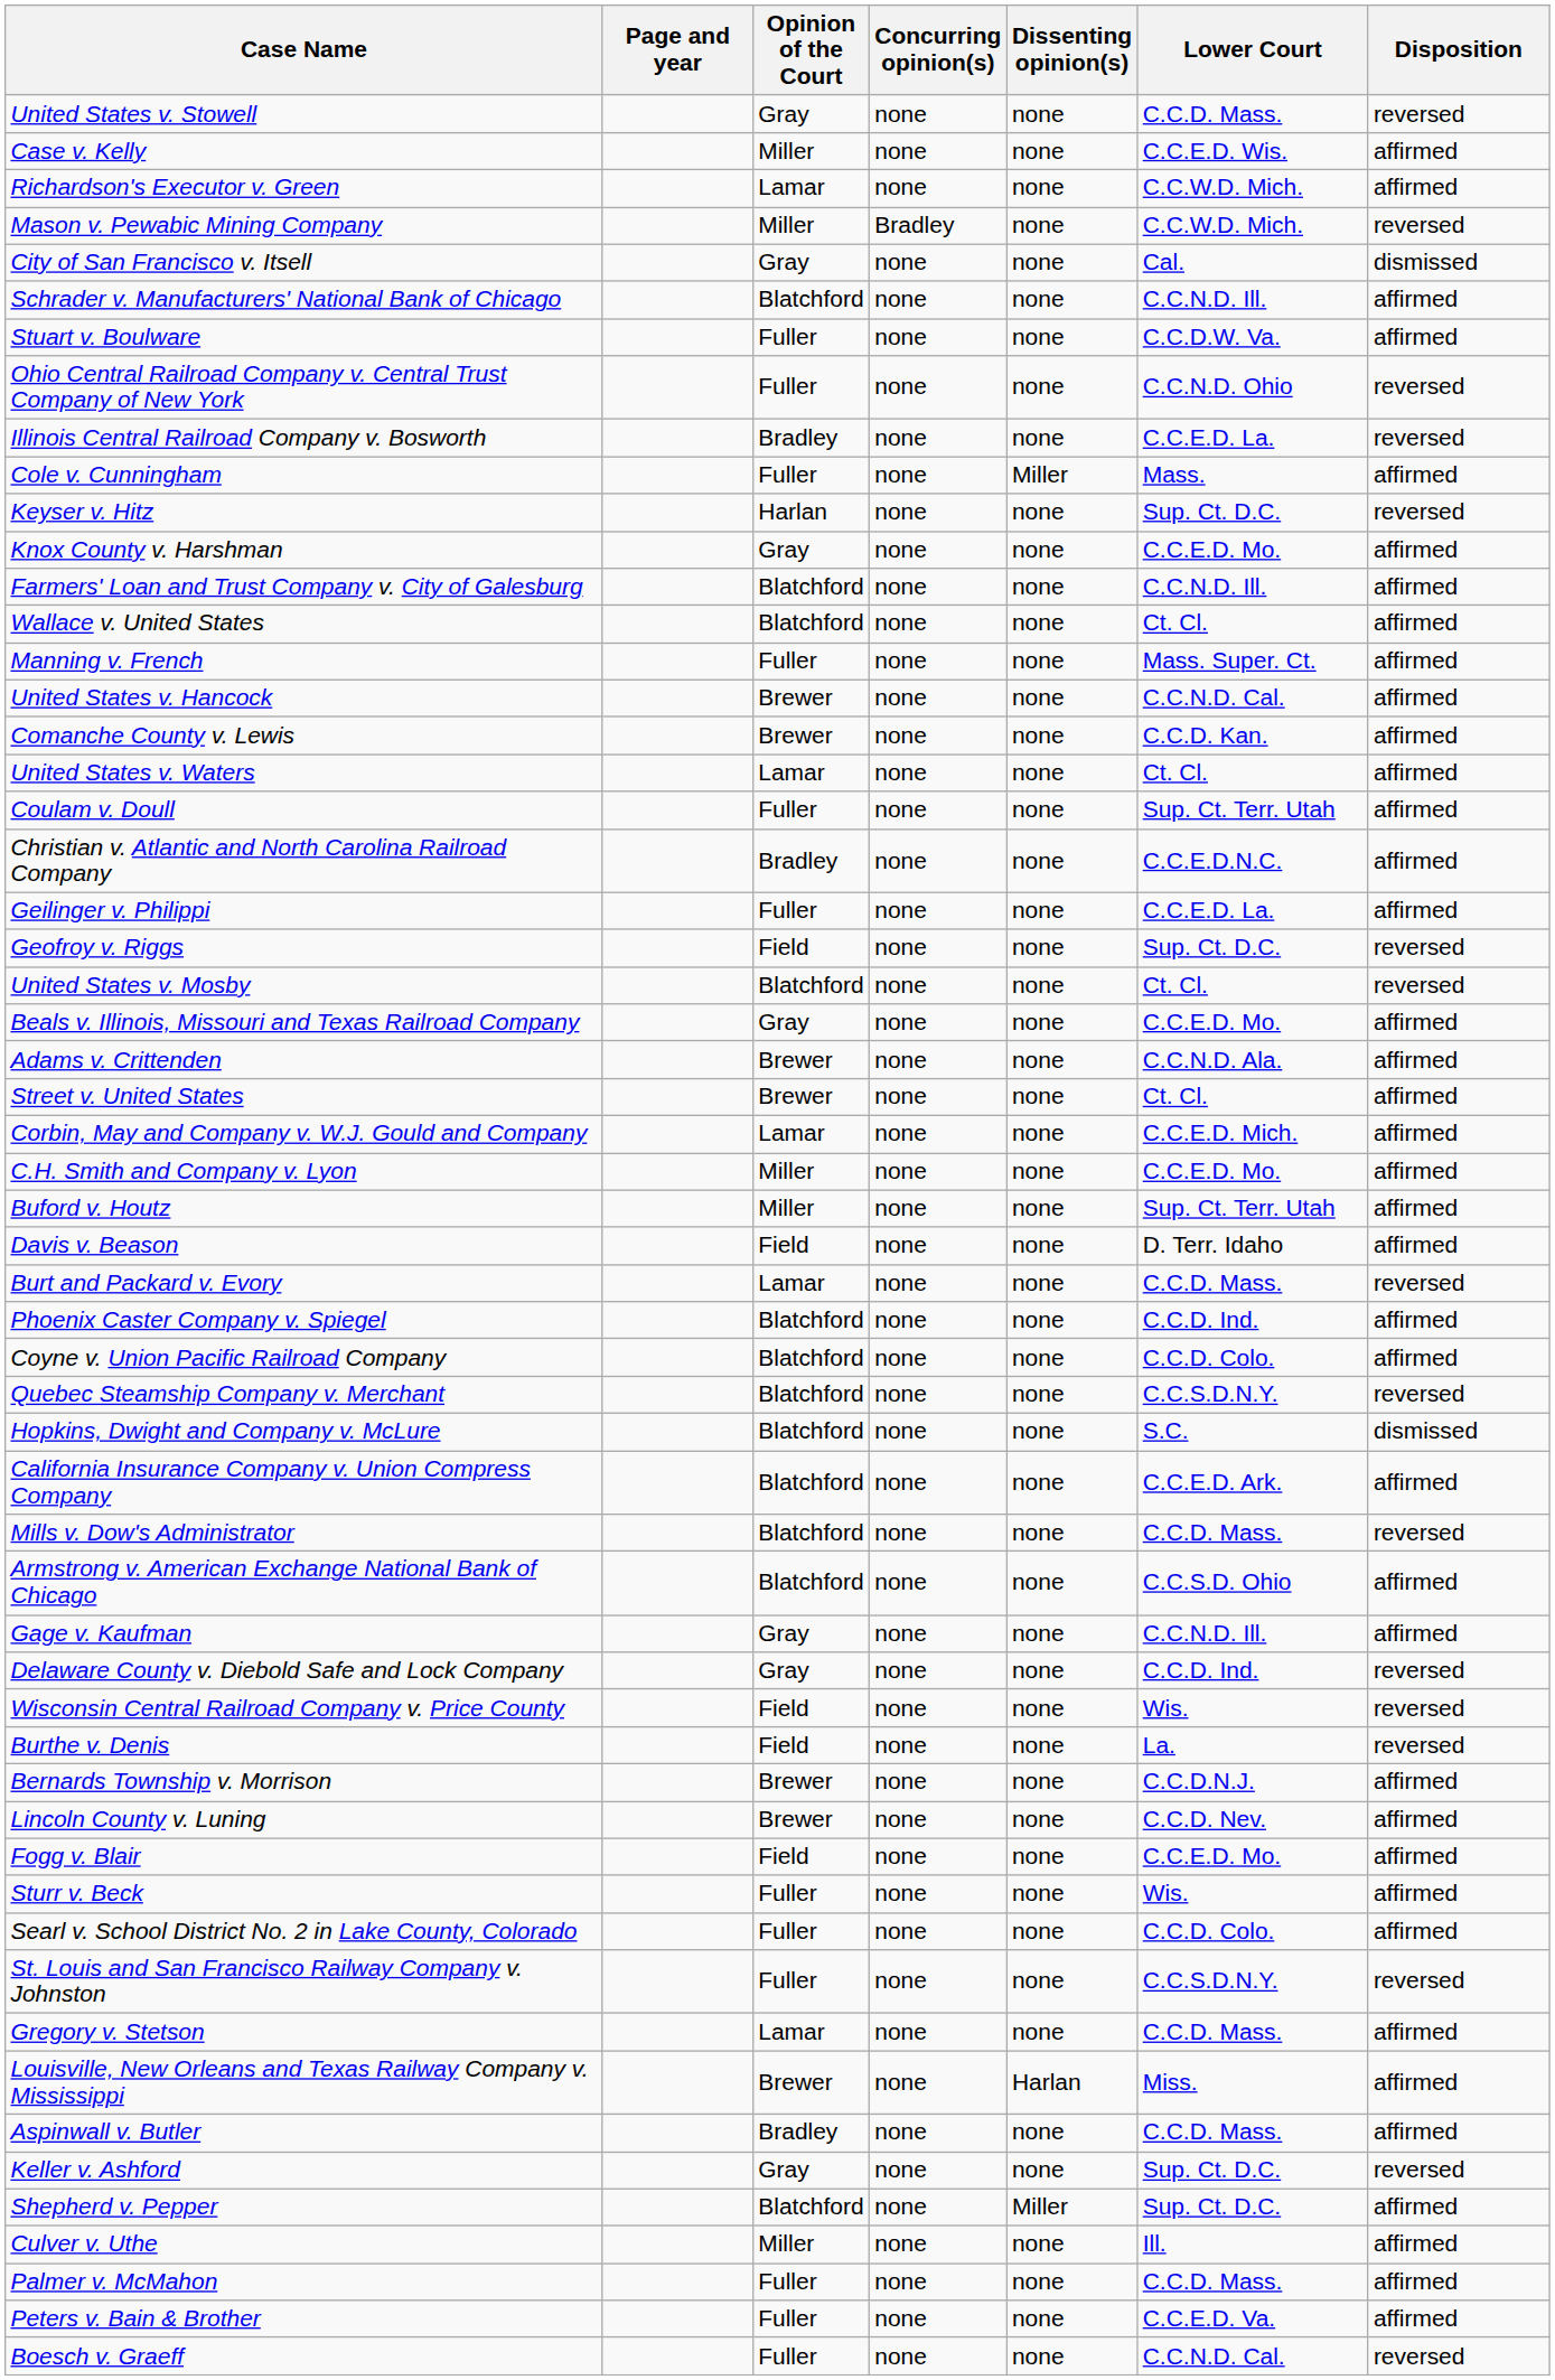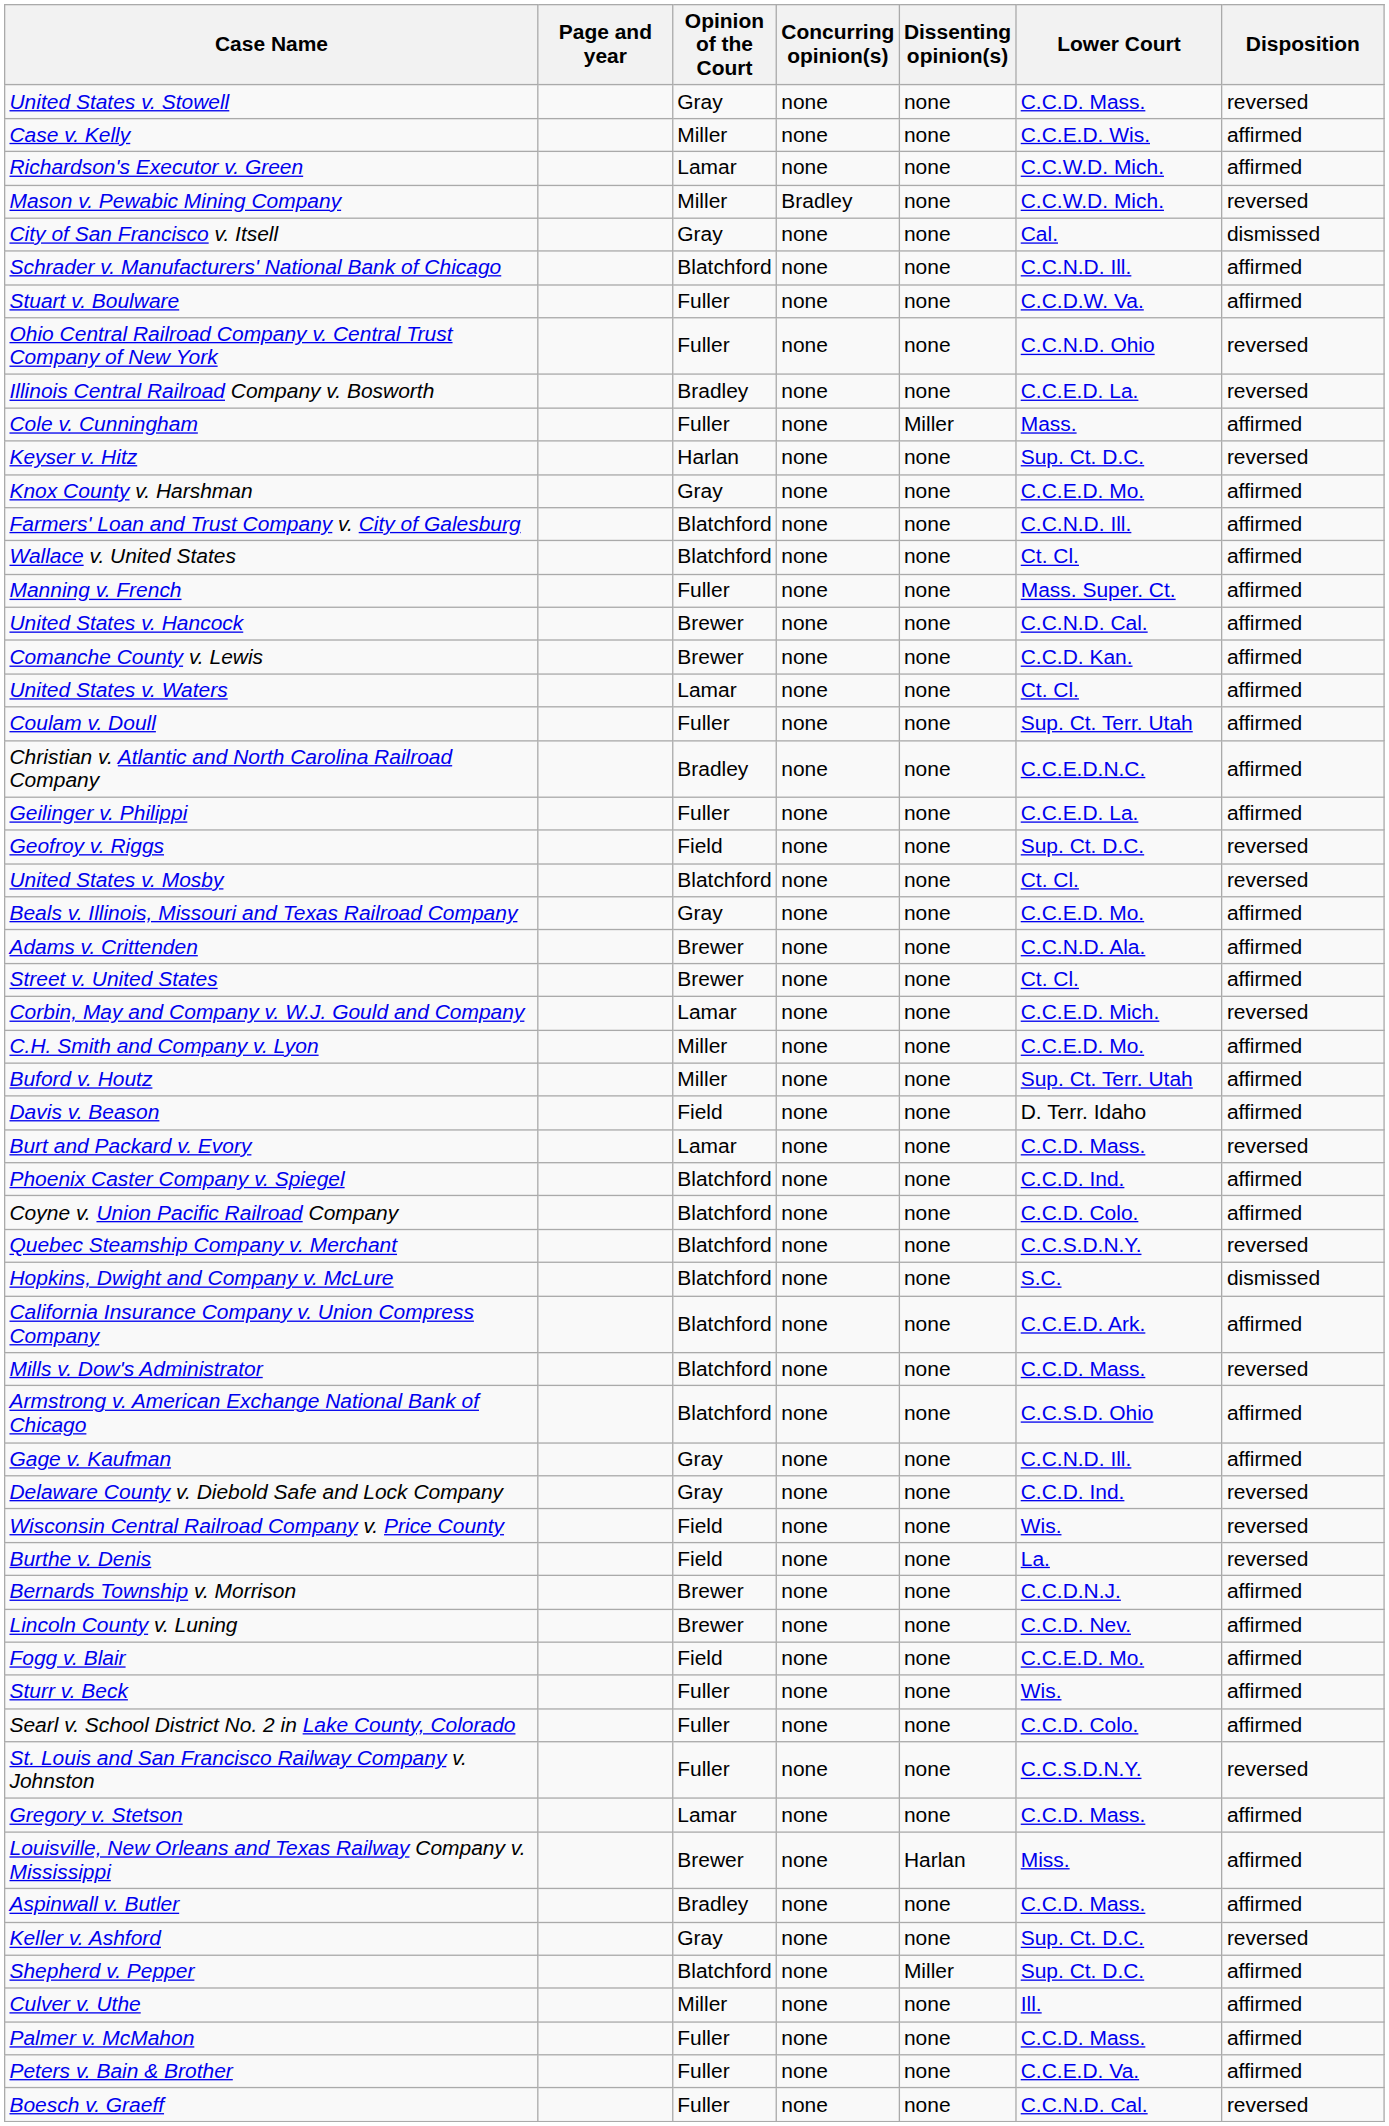 <table class="wikitable sortable">
 <tr>
 <th scope="col" style="width: 400px;">Case Name</th>
 <th scope="col" style="width: 95px;">Page and year</th>
 <th scope="col" style="width: 10px;">Opinion of the Court</th>
 <th scope="col" style="width: 10px;">Concurring opinion(s)</th>
 <th scope="col" style="width: 10px;">Dissenting opinion(s)</th>
 <th scope="col" style="width: 150px;">Lower Court</th>
 <th scope="col" style="width: 116px;">Disposition</th>
 </tr>
 <tr>
 <td><em><a href='#'>United States v. Stowell</a></em></td>
 <td align="right"></td>
 <td>Gray</td>
 <td>none</td>
 <td>none</td>
 <td><a href='#'>C.C.D. Mass.</a></td>
 <td>reversed</td>
 </tr>
 <tr>
 <td><em><a href='#'>Case v. Kelly</a></em></td>
 <td align="right"></td>
 <td>Miller</td>
 <td>none</td>
 <td>none</td>
 <td><a href='#'>C.C.E.D. Wis.</a></td>
 <td>affirmed</td>
 </tr>
 <tr>
 <td><em><a href='#'>Richardson's Executor v. Green</a></em></td>
 <td align="right"></td>
 <td>Lamar</td>
 <td>none</td>
 <td>none</td>
 <td><a href='#'>C.C.W.D. Mich.</a></td>
 <td>affirmed</td>
 </tr>
 <tr>
 <td><em><a href='#'>Mason v. Pewabic Mining Company</a></em></td>
 <td align="right"></td>
 <td>Miller</td>
 <td>Bradley</td>
 <td>none</td>
 <td><a href='#'>C.C.W.D. Mich.</a></td>
 <td>reversed</td>
 </tr>
 <tr>
 <td><em><a href='#'>City of San Francisco</a> v. Itsell</em></td>
 <td align="right"></td>
 <td>Gray</td>
 <td>none</td>
 <td>none</td>
 <td><a href='#'>Cal.</a></td>
 <td>dismissed</td>
 </tr>
 <tr>
 <td><em><a href='#'>Schrader v. Manufacturers' National Bank of Chicago</a></em></td>
 <td align="right"></td>
 <td>Blatchford</td>
 <td>none</td>
 <td>none</td>
 <td><a href='#'>C.C.N.D. Ill.</a></td>
 <td>affirmed</td>
 </tr>
 <tr>
 <td><em><a href='#'>Stuart v. Boulware</a></em></td>
 <td align="right"></td>
 <td>Fuller</td>
 <td>none</td>
 <td>none</td>
 <td><a href='#'>C.C.D.W. Va.</a></td>
 <td>affirmed</td>
 </tr>
 <tr>
 <td><em><a href='#'>Ohio Central Railroad Company v. Central Trust Company of New York</a></em></td>
 <td align="right"></td>
 <td>Fuller</td>
 <td>none</td>
 <td>none</td>
 <td><a href='#'>C.C.N.D. Ohio</a></td>
 <td>reversed</td>
 </tr>
 <tr>
 <td><em><a href='#'>Illinois Central Railroad</a> Company v. Bosworth</em></td>
 <td align="right"></td>
 <td>Bradley</td>
 <td>none</td>
 <td>none</td>
 <td><a href='#'>C.C.E.D. La.</a></td>
 <td>reversed</td>
 </tr>
 <tr>
 <td><em><a href='#'>Cole v. Cunningham</a></em></td>
 <td align="right"></td>
 <td>Fuller</td>
 <td>none</td>
 <td>Miller</td>
 <td><a href='#'>Mass.</a></td>
 <td>affirmed</td>
 </tr>
 <tr>
 <td><em><a href='#'>Keyser v. Hitz</a></em></td>
 <td align="right"></td>
 <td>Harlan</td>
 <td>none</td>
 <td>none</td>
 <td><a href='#'>Sup. Ct. D.C.</a></td>
 <td>reversed</td>
 </tr>
 <tr>
 <td><em><a href='#'>Knox County</a> v. Harshman</em></td>
 <td align="right"></td>
 <td>Gray</td>
 <td>none</td>
 <td>none</td>
 <td><a href='#'>C.C.E.D. Mo.</a></td>
 <td>affirmed</td>
 </tr>
 <tr>
 <td><em><a href='#'>Farmers' Loan and Trust Company</a> v. <a href='#'>City of Galesburg</a></em></td>
 <td align="right"></td>
 <td>Blatchford</td>
 <td>none</td>
 <td>none</td>
 <td><a href='#'>C.C.N.D. Ill.</a></td>
 <td>affirmed</td>
 </tr>
 <tr>
 <td><em><a href='#'>Wallace</a> v. United States</em></td>
 <td align="right"></td>
 <td>Blatchford</td>
 <td>none</td>
 <td>none</td>
 <td><a href='#'>Ct. Cl.</a></td>
 <td>affirmed</td>
 </tr>
 <tr>
 <td><em><a href='#'>Manning v. French</a></em></td>
 <td align="right"></td>
 <td>Fuller</td>
 <td>none</td>
 <td>none</td>
 <td><a href='#'>Mass. Super. Ct.</a></td>
 <td>affirmed</td>
 </tr>
 <tr>
 <td><em><a href='#'>United States v. Hancock</a></em></td>
 <td align="right"></td>
 <td>Brewer</td>
 <td>none</td>
 <td>none</td>
 <td><a href='#'>C.C.N.D. Cal.</a></td>
 <td>affirmed</td>
 </tr>
 <tr>
 <td><em><a href='#'>Comanche County</a> v. Lewis</em></td>
 <td align="right"></td>
 <td>Brewer</td>
 <td>none</td>
 <td>none</td>
 <td><a href='#'>C.C.D. Kan.</a></td>
 <td>affirmed</td>
 </tr>
 <tr>
 <td><em><a href='#'>United States v. Waters</a></em></td>
 <td align="right"></td>
 <td>Lamar</td>
 <td>none</td>
 <td>none</td>
 <td><a href='#'>Ct. Cl.</a></td>
 <td>affirmed</td>
 </tr>
 <tr>
 <td><em><a href='#'>Coulam v. Doull</a></em></td>
 <td align="right"></td>
 <td>Fuller</td>
 <td>none</td>
 <td>none</td>
 <td><a href='#'>Sup. Ct. Terr. Utah</a></td>
 <td>affirmed</td>
 </tr>
 <tr>
 <td><em>Christian v. <a href='#'>Atlantic and North Carolina Railroad</a> Company</em></td>
 <td align="right"></td>
 <td>Bradley</td>
 <td>none</td>
 <td>none</td>
 <td><a href='#'>C.C.E.D.N.C.</a></td>
 <td>affirmed</td>
 </tr>
 <tr>
 <td><em><a href='#'>Geilinger v. Philippi</a></em></td>
 <td align="right"></td>
 <td>Fuller</td>
 <td>none</td>
 <td>none</td>
 <td><a href='#'>C.C.E.D. La.</a></td>
 <td>affirmed</td>
 </tr>
 <tr>
 <td><em><a href='#'>Geofroy v. Riggs</a></em></td>
 <td align="right"></td>
 <td>Field</td>
 <td>none</td>
 <td>none</td>
 <td><a href='#'>Sup. Ct. D.C.</a></td>
 <td>reversed</td>
 </tr>
 <tr>
 <td><em><a href='#'>United States v. Mosby</a></em></td>
 <td align="right"></td>
 <td>Blatchford</td>
 <td>none</td>
 <td>none</td>
 <td><a href='#'>Ct. Cl.</a></td>
 <td>reversed</td>
 </tr>
 <tr>
 <td><em><a href='#'>Beals v. Illinois, Missouri and Texas Railroad Company</a></em></td>
 <td align="right"></td>
 <td>Gray</td>
 <td>none</td>
 <td>none</td>
 <td><a href='#'>C.C.E.D. Mo.</a></td>
 <td>affirmed</td>
 </tr>
 <tr>
 <td><em><a href='#'>Adams v. Crittenden</a></em></td>
 <td align="right"></td>
 <td>Brewer</td>
 <td>none</td>
 <td>none</td>
 <td><a href='#'>C.C.N.D. Ala.</a></td>
 <td>affirmed</td>
 </tr>
 <tr>
 <td><em><a href='#'>Street v. United States</a></em></td>
 <td align="right"></td>
 <td>Brewer</td>
 <td>none</td>
 <td>none</td>
 <td><a href='#'>Ct. Cl.</a></td>
 <td>affirmed</td>
 </tr>
 <tr>
 <td><em><a href='#'>Corbin, May and Company v. W.J. Gould and Company</a></em></td>
 <td align="right"></td>
 <td>Lamar</td>
 <td>none</td>
 <td>none</td>
 <td><a href='#'>C.C.E.D. Mich.</a></td>
-<td>affirmed</td>
+<td>reversed</td>
 </tr>
 <tr>
 <td><em><a href='#'>C.H. Smith and Company v. Lyon</a></em></td>
 <td align="right"></td>
 <td>Miller</td>
 <td>none</td>
 <td>none</td>
 <td><a href='#'>C.C.E.D. Mo.</a></td>
 <td>affirmed</td>
 </tr>
 <tr>
 <td><em><a href='#'>Buford v. Houtz</a></em></td>
 <td align="right"></td>
 <td>Miller</td>
 <td>none</td>
 <td>none</td>
 <td><a href='#'>Sup. Ct. Terr. Utah</a></td>
 <td>affirmed</td>
 </tr>
 <tr>
 <td><em><a href='#'>Davis v. Beason</a></em></td>
 <td align="right"></td>
 <td>Field</td>
 <td>none</td>
 <td>none</td>
 <td>D. Terr. Idaho</td>
 <td>affirmed</td>
 </tr>
 <tr>
 <td><em><a href='#'>Burt and Packard v. Evory</a></em></td>
 <td align="right"></td>
 <td>Lamar</td>
 <td>none</td>
 <td>none</td>
 <td><a href='#'>C.C.D. Mass.</a></td>
 <td>reversed</td>
 </tr>
 <tr>
 <td><em><a href='#'>Phoenix Caster Company v. Spiegel</a></em></td>
 <td align="right"></td>
 <td>Blatchford</td>
 <td>none</td>
 <td>none</td>
 <td><a href='#'>C.C.D. Ind.</a></td>
 <td>affirmed</td>
 </tr>
 <tr>
 <td><em>Coyne v. <a href='#'>Union Pacific Railroad</a> Company</em></td>
 <td align="right"></td>
 <td>Blatchford</td>
 <td>none</td>
 <td>none</td>
 <td><a href='#'>C.C.D. Colo.</a></td>
 <td>affirmed</td>
 </tr>
 <tr>
 <td><em><a href='#'>Quebec Steamship Company v. Merchant</a></em></td>
 <td align="right"></td>
 <td>Blatchford</td>
 <td>none</td>
 <td>none</td>
 <td><a href='#'>C.C.S.D.N.Y.</a></td>
 <td>reversed</td>
 </tr>
 <tr>
 <td><em><a href='#'>Hopkins, Dwight and Company v. McLure</a></em></td>
 <td align="right"></td>
 <td>Blatchford</td>
 <td>none</td>
 <td>none</td>
 <td><a href='#'>S.C.</a></td>
 <td>dismissed</td>
 </tr>
 <tr>
 <td><em><a href='#'>California Insurance Company v. Union Compress Company</a></em></td>
 <td align="right"></td>
 <td>Blatchford</td>
 <td>none</td>
 <td>none</td>
 <td><a href='#'>C.C.E.D. Ark.</a></td>
 <td>affirmed</td>
 </tr>
 <tr>
 <td><em><a href='#'>Mills v. Dow's Administrator</a></em></td>
 <td align="right"></td>
 <td>Blatchford</td>
 <td>none</td>
 <td>none</td>
 <td><a href='#'>C.C.D. Mass.</a></td>
 <td>reversed</td>
 </tr>
 <tr>
 <td><em><a href='#'>Armstrong v. American Exchange National Bank of Chicago</a></em></td>
 <td align="right"></td>
 <td>Blatchford</td>
 <td>none</td>
 <td>none</td>
 <td><a href='#'>C.C.S.D. Ohio</a></td>
 <td>affirmed</td>
 </tr>
 <tr>
 <td><em><a href='#'>Gage v. Kaufman</a></em></td>
 <td align="right"></td>
 <td>Gray</td>
 <td>none</td>
 <td>none</td>
 <td><a href='#'>C.C.N.D. Ill.</a></td>
 <td>affirmed</td>
 </tr>
 <tr>
 <td><em><a href='#'>Delaware County</a> v. Diebold Safe and Lock Company</em></td>
 <td align="right"></td>
 <td>Gray</td>
 <td>none</td>
 <td>none</td>
 <td><a href='#'>C.C.D. Ind.</a></td>
 <td>reversed</td>
 </tr>
 <tr>
 <td><em><a href='#'>Wisconsin Central Railroad Company</a> v. <a href='#'>Price County</a></em></td>
 <td align="right"></td>
 <td>Field</td>
 <td>none</td>
 <td>none</td>
 <td><a href='#'>Wis.</a></td>
 <td>reversed</td>
 </tr>
 <tr>
 <td><em><a href='#'>Burthe v. Denis</a></em></td>
 <td align="right"></td>
 <td>Field</td>
 <td>none</td>
 <td>none</td>
 <td><a href='#'>La.</a></td>
 <td>reversed</td>
 </tr>
 <tr>
 <td><em><a href='#'>Bernards Township</a> v. Morrison</em></td>
 <td align="right"></td>
 <td>Brewer</td>
 <td>none</td>
 <td>none</td>
 <td><a href='#'>C.C.D.N.J.</a></td>
 <td>affirmed</td>
 </tr>
 <tr>
 <td><em><a href='#'>Lincoln County</a> v. Luning</em></td>
 <td align="right"></td>
 <td>Brewer</td>
 <td>none</td>
 <td>none</td>
 <td><a href='#'>C.C.D. Nev.</a></td>
 <td>affirmed</td>
 </tr>
 <tr>
 <td><em><a href='#'>Fogg v. Blair</a></em></td>
 <td align="right"></td>
 <td>Field</td>
 <td>none</td>
 <td>none</td>
 <td><a href='#'>C.C.E.D. Mo.</a></td>
 <td>affirmed</td>
 </tr>
 <tr>
 <td><em><a href='#'>Sturr v. Beck</a></em></td>
 <td align="right"></td>
 <td>Fuller</td>
 <td>none</td>
 <td>none</td>
 <td><a href='#'>Wis.</a></td>
 <td>affirmed</td>
 </tr>
 <tr>
 <td><em>Searl v. School District No. 2 in <a href='#'>Lake County, Colorado</a></em></td>
 <td align="right"></td>
 <td>Fuller</td>
 <td>none</td>
 <td>none</td>
 <td><a href='#'>C.C.D. Colo.</a></td>
 <td>affirmed</td>
 </tr>
 <tr>
 <td><em><a href='#'>St. Louis and San Francisco Railway Company</a> v. Johnston</em></td>
 <td align="right"></td>
 <td>Fuller</td>
 <td>none</td>
 <td>none</td>
 <td><a href='#'>C.C.S.D.N.Y.</a></td>
 <td>reversed</td>
 </tr>
 <tr>
 <td><em><a href='#'>Gregory v. Stetson</a></em></td>
 <td align="right"></td>
 <td>Lamar</td>
 <td>none</td>
 <td>none</td>
 <td><a href='#'>C.C.D. Mass.</a></td>
 <td>affirmed</td>
 </tr>
 <tr>
 <td><em><a href='#'>Louisville, New Orleans and Texas Railway</a> Company  v. <a href='#'>Mississippi</a></em></td>
 <td align="right"></td>
 <td>Brewer</td>
 <td>none</td>
 <td>Harlan</td>
 <td><a href='#'>Miss.</a></td>
 <td>affirmed</td>
 </tr>
 <tr>
 <td><em><a href='#'>Aspinwall v. Butler</a></em></td>
 <td align="right"></td>
 <td>Bradley</td>
 <td>none</td>
 <td>none</td>
 <td><a href='#'>C.C.D. Mass.</a></td>
 <td>affirmed</td>
 </tr>
 <tr>
 <td><em><a href='#'>Keller v. Ashford</a></em></td>
 <td align="right"></td>
 <td>Gray</td>
 <td>none</td>
 <td>none</td>
 <td><a href='#'>Sup. Ct. D.C.</a></td>
 <td>reversed</td>
 </tr>
 <tr>
 <td><em><a href='#'>Shepherd v. Pepper</a></em></td>
 <td align="right"></td>
 <td>Blatchford</td>
 <td>none</td>
 <td>Miller</td>
 <td><a href='#'>Sup. Ct. D.C.</a></td>
 <td>affirmed</td>
 </tr>
 <tr>
 <td><em><a href='#'>Culver v. Uthe</a></em></td>
 <td align="right"></td>
 <td>Miller</td>
 <td>none</td>
 <td>none</td>
 <td><a href='#'>Ill.</a></td>
 <td>affirmed</td>
 </tr>
 <tr>
 <td><em><a href='#'>Palmer v. McMahon</a></em></td>
 <td align="right"></td>
 <td>Fuller</td>
 <td>none</td>
 <td>none</td>
 <td><a href='#'>C.C.D. Mass.</a></td>
 <td>affirmed</td>
 </tr>
 <tr>
 <td><em><a href='#'>Peters v. Bain & Brother</a></em></td>
 <td align="right"></td>
 <td>Fuller</td>
 <td>none</td>
 <td>none</td>
 <td><a href='#'>C.C.E.D. Va.</a></td>
 <td>affirmed</td>
 </tr>
 <tr>
 <td><em><a href='#'>Boesch v. Graeff</a></em></td>
 <td align="right"></td>
 <td>Fuller</td>
 <td>none</td>
 <td>none</td>
 <td><a href='#'>C.C.N.D. Cal.</a></td>
 <td>reversed</td>
 </tr>
 <tr>
 </tr>
 </table>
